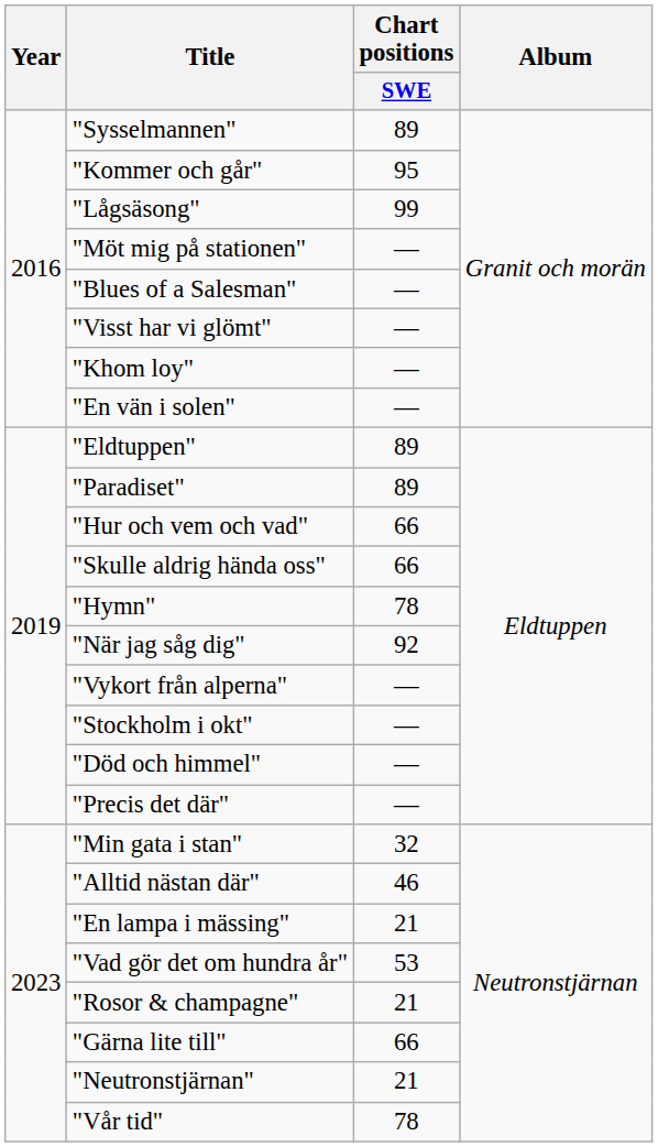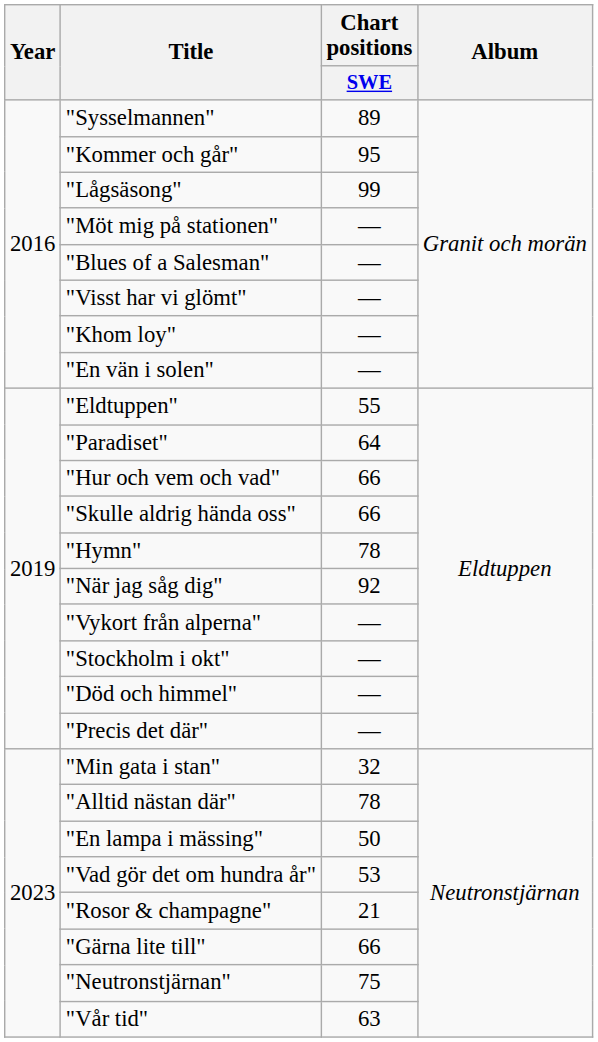 <table class="wikitable">
 <tr>
 <th rowspan="2">Year</th>
 <th rowspan="2">Title</th>
 <th colspan="1">Chart positions</th>
 <th rowspan="2">Album</th>
 </tr>
 <tr style="font-size:90%">
 <th style="width:3em;"><a href='#'>SWE</a><br></th>
 </tr>
 <tr>
 <td rowspan="8">2016</td>
 <td align="left">"Sysselmannen"</td>
 <td align="center">89</td>
 <td align="center" rowspan="8"><em>Granit och morän</em></td>
 </tr>
 <tr>
 <td align="left">"Kommer och går"</td>
 <td align="center">95</td>
 </tr>
 <tr>
 <td align="left">"Lågsäsong"</td>
 <td align="center">99</td>
 </tr>
 <tr>
 <td align="left">"Möt mig på stationen"</td>
 <td align="center">—</td>
 </tr>
 <tr>
 <td align="left">"Blues of a Salesman"</td>
 <td align="center">—</td>
 </tr>
 <tr>
 <td align="left">"Visst har vi glömt"</td>
 <td align="center">—</td>
 </tr>
 <tr>
 <td align="left">"Khom loy"</td>
 <td align="center">—</td>
 </tr>
 <tr>
 <td align="left">"En vän i solen"</td>
 <td align="center">—</td>
 </tr>
 <tr>
 <td rowspan="10">2019</td>
 <td align="left">"Eldtuppen"</td>
-<td align="center">89</td>
+<td align="center">55</td>
 <td align="center" rowspan="10"><em>Eldtuppen</em></td>
 </tr>
 <tr>
 <td align="left">"Paradiset"</td>
-<td align="center">89</td>
+<td align="center">64</td>
 </tr>
 <tr>
 <td align="left">"Hur och vem och vad"</td>
 <td align="center">66</td>
 </tr>
 <tr>
 <td align="left">"Skulle aldrig hända oss"</td>
 <td align="center">66</td>
 </tr>
 <tr>
 <td align="left">"Hymn"</td>
 <td align="center">78</td>
 </tr>
 <tr>
 <td align="left">"När jag såg dig"</td>
 <td align="center">92</td>
 </tr>
 <tr>
 <td align="left">"Vykort från alperna"</td>
 <td align="center">—</td>
 </tr>
 <tr>
 <td align="left">"Stockholm i okt"</td>
 <td align="center">—</td>
 </tr>
 <tr>
 <td align="left">"Död och himmel"</td>
 <td align="center">—</td>
 </tr>
 <tr>
 <td align="left">"Precis det där"</td>
 <td align="center">—</td>
 </tr>
 <tr>
 <td rowspan="8">2023</td>
 <td align="left">"Min gata i stan"</td>
 <td align="center">32</td>
 <td align="center" rowspan="8"><em>Neutronstjärnan</em></td>
 </tr>
 <tr>
 <td align="left">"Alltid nästan där"</td>
-<td align="center">46</td>
+<td align="center">78</td>
 </tr>
 <tr>
 <td align="left">"En lampa i mässing"</td>
-<td align="center">21</td>
+<td align="center">50</td>
 </tr>
 <tr>
 <td align="left">"Vad gör det om hundra år"</td>
 <td align="center">53</td>
 </tr>
 <tr>
 <td align="left">"Rosor & champagne"</td>
 <td align="center">21</td>
 </tr>
 <tr>
 <td align="left">"Gärna lite till"</td>
 <td align="center">66</td>
 </tr>
 <tr>
 <td align="left">"Neutronstjärnan"</td>
-<td align="center">21</td>
+<td align="center">75</td>
 </tr>
 <tr>
 <td align="left">"Vår tid"</td>
-<td align="center">78</td>
+<td align="center">63</td>
 </tr>
 </table>
